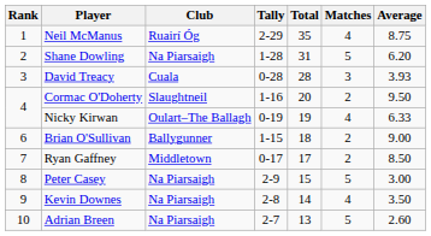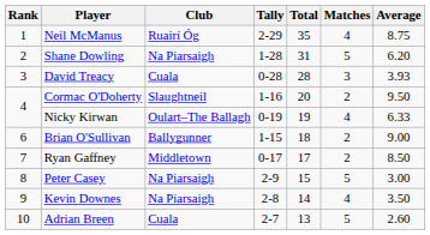 <table class="wikitable">
 <tr>
 <th>Rank</th>
 <th>Player</th>
 <th>Club</th>
 <th>Tally</th>
 <th>Total</th>
 <th>Matches</th>
 <th>Average</th>
 </tr>
 <tr>
 <td rowspan=1 align=center>1</td>
 <td><a href='#'>Neil McManus</a></td>
 <td><a href='#'>Ruairí Óg</a></td>
 <td align=center>2-29</td>
 <td align=center>35</td>
 <td align=center>4</td>
 <td align=center>8.75</td>
 </tr>
 <tr>
 <td rowspan=1 align=center>2</td>
 <td><a href='#'>Shane Dowling</a></td>
 <td><a href='#'>Na Piarsaigh</a></td>
 <td align=center>1-28</td>
 <td align=center>31</td>
 <td align=center>5</td>
 <td align=center>6.20</td>
 </tr>
 <tr>
 <td rowspan=1 align=center>3</td>
 <td><a href='#'>David Treacy</a></td>
 <td><a href='#'>Cuala</a></td>
 <td align=center>0-28</td>
 <td align=center>28</td>
 <td align=center>3</td>
 <td align=center>3.93</td>
 </tr>
 <tr>
 <td rowspan=2 align=center>4</td>
 <td><a href='#'>Cormac O'Doherty</a></td>
 <td><a href='#'>Slaughtneil</a></td>
 <td align=center>1-16</td>
 <td align=center>20</td>
 <td align=center>2</td>
 <td align=center>9.50</td>
 </tr>
 <tr>
 <td>Nicky Kirwan</td>
 <td><a href='#'>Oulart–The Ballagh</a></td>
 <td align=center>0-19</td>
 <td align=center>19</td>
 <td align=center>4</td>
 <td align=center>6.33</td>
 </tr>
 <tr>
 <td rowspan=1 align=center>6</td>
 <td><a href='#'>Brian O'Sullivan</a></td>
 <td><a href='#'>Ballygunner</a></td>
 <td align=center>1-15</td>
 <td align=center>18</td>
 <td align=center>2</td>
 <td align=center>9.00</td>
 </tr>
 <tr>
 <td rowspan=1 align=center>7</td>
 <td>Ryan Gaffney</td>
 <td><a href='#'>Middletown</a></td>
 <td align=center>0-17</td>
 <td align=center>17</td>
 <td align=center>2</td>
 <td align=center>8.50</td>
 </tr>
 <tr>
 <td rowspan=1 align=center>8</td>
 <td><a href='#'>Peter Casey</a></td>
 <td><a href='#'>Na Piarsaigh</a></td>
 <td align=center>2-9</td>
 <td align=center>15</td>
 <td align=center>5</td>
 <td align=center>3.00</td>
 </tr>
 <tr>
 <td rowspan=1 align=center>9</td>
 <td><a href='#'>Kevin Downes</a></td>
 <td><a href='#'>Na Piarsaigh</a></td>
 <td align=center>2-8</td>
 <td align=center>14</td>
 <td align=center>4</td>
 <td align=center>3.50</td>
 </tr>
 <tr>
 <td rowspan=1 align=center>10</td>
 <td><a href='#'>Adrian Breen</a></td>
-<td><a href='#'>Na Piarsaigh</a></td>
+<td><a href='#'>Cuala</a></td>
 <td align=center>2-7</td>
 <td align=center>13</td>
 <td align=center>5</td>
 <td align=center>2.60</td>
 </tr>
 </table>
